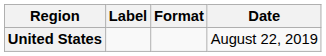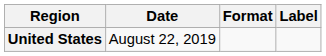 <table class="wikitable plainrowheaders" style="text-align:center;">
 <tr>
 <th>Region</th>
+<th>Date</th>
+<th>Format</th>
 <th>Label</th>
-<th>Format</th>
-<th>Date</th>
 </tr>
 <tr>
 <th scope="row">United States</th>
+<td>August 22, 2019</td>
 <td></td>
 <td></td>
-<td>August 22, 2019</td>
 </tr>
 </table>
